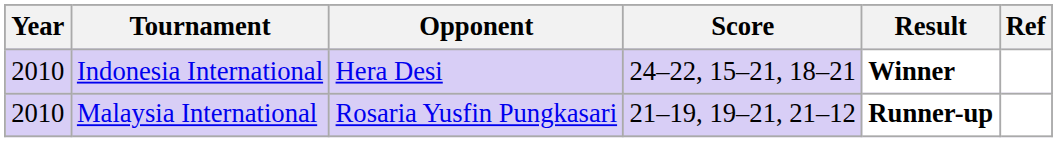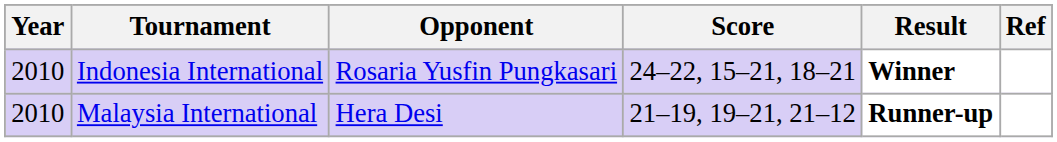 <table class="sortable wikitable" style="font-size: 90%;">
 <tr>
 <th>Year</th>
 <th>Tournament</th>
 <th>Opponent</th>
 <th>Score</th>
 <th>Result</th>
 <th>Ref</th>
 </tr>
 <tr style="background:#D8CEF6">
 <td align="center">2010</td>
 <td align="left"><a href='#'>Indonesia International</a></td>
-<td align="left"> <a href='#'>Hera Desi</a></td>
+<td align="left"> <a href='#'>Rosaria Yusfin Pungkasari</a></td>
 <td align="left">24–22, 15–21, 18–21</td>
 <td style="text-align:left; background:white"> <strong>Winner</strong></td>
 <td style="text-align:center; background:white"></td>
 </tr>
 <tr style="background:#D8CEF6">
 <td align="center">2010</td>
 <td align="left"><a href='#'>Malaysia International</a></td>
-<td align="left"> <a href='#'>Rosaria Yusfin Pungkasari</a></td>
+<td align="left"> <a href='#'>Hera Desi</a></td>
 <td align="left">21–19, 19–21, 21–12</td>
 <td style="text-align:left; background:white"> <strong>Runner-up</strong></td>
 <td style="text-align:center; background:white"></td>
 </tr>
 </table>
